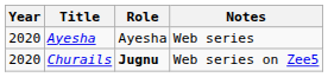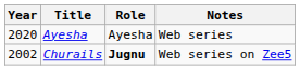 <table class="wikitable">
 <tr>
 <th>Year</th>
 <th>Title</th>
 <th>Role</th>
 <th>Notes</th>
 </tr>
 <tr>
 <td>2020</td>
 <td><em><a href='#'>Ayesha</a></em></td>
 <td>Ayesha</td>
 <td>Web series</td>
 </tr>
 <tr>
-<td>2020</td>
+<td>2002</td>
 <td><em><a href='#'>Churails</a></em></td>
 <td><strong>Jugnu</strong></td>
 <td>Web series on <a href='#'>Zee5</a></td>
 </tr>
 </table>
